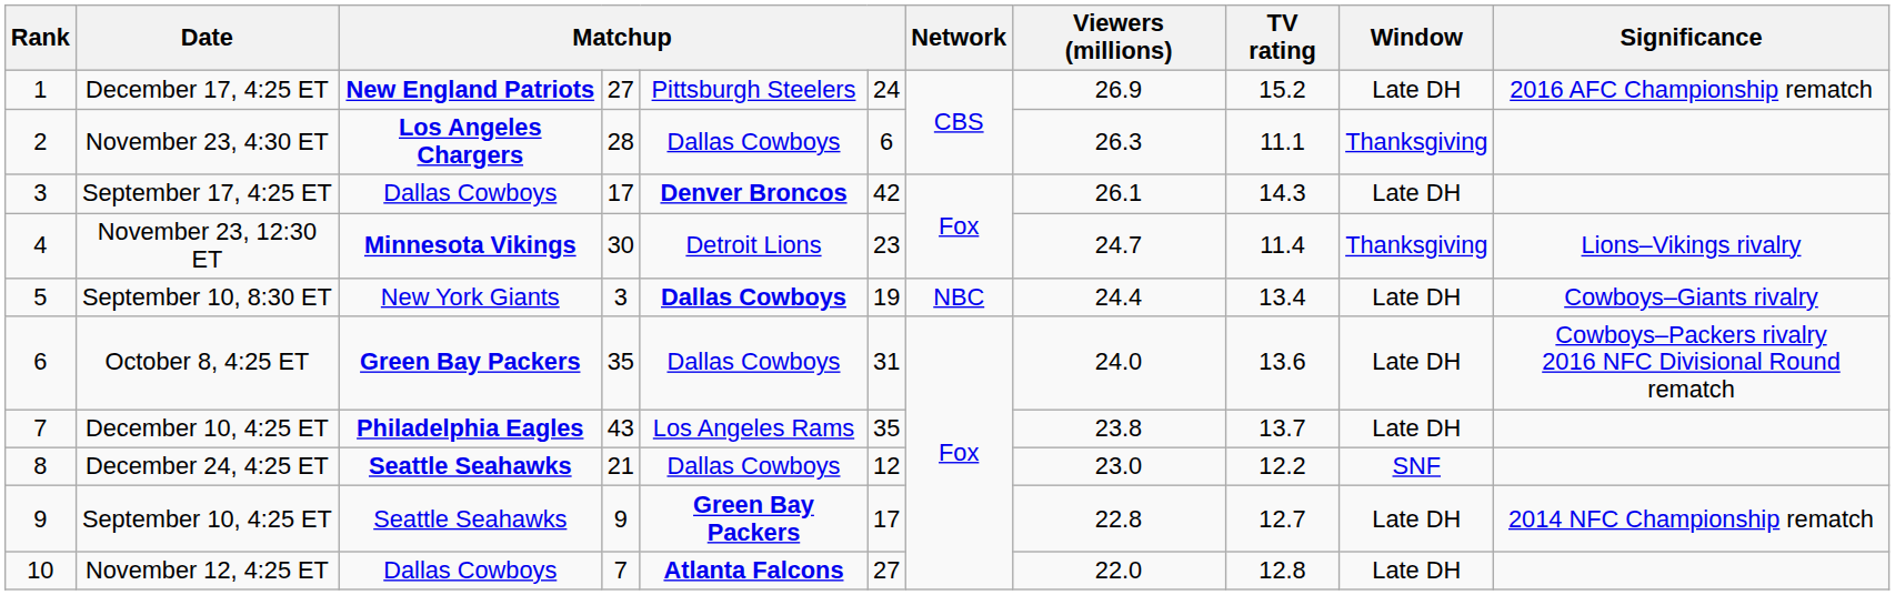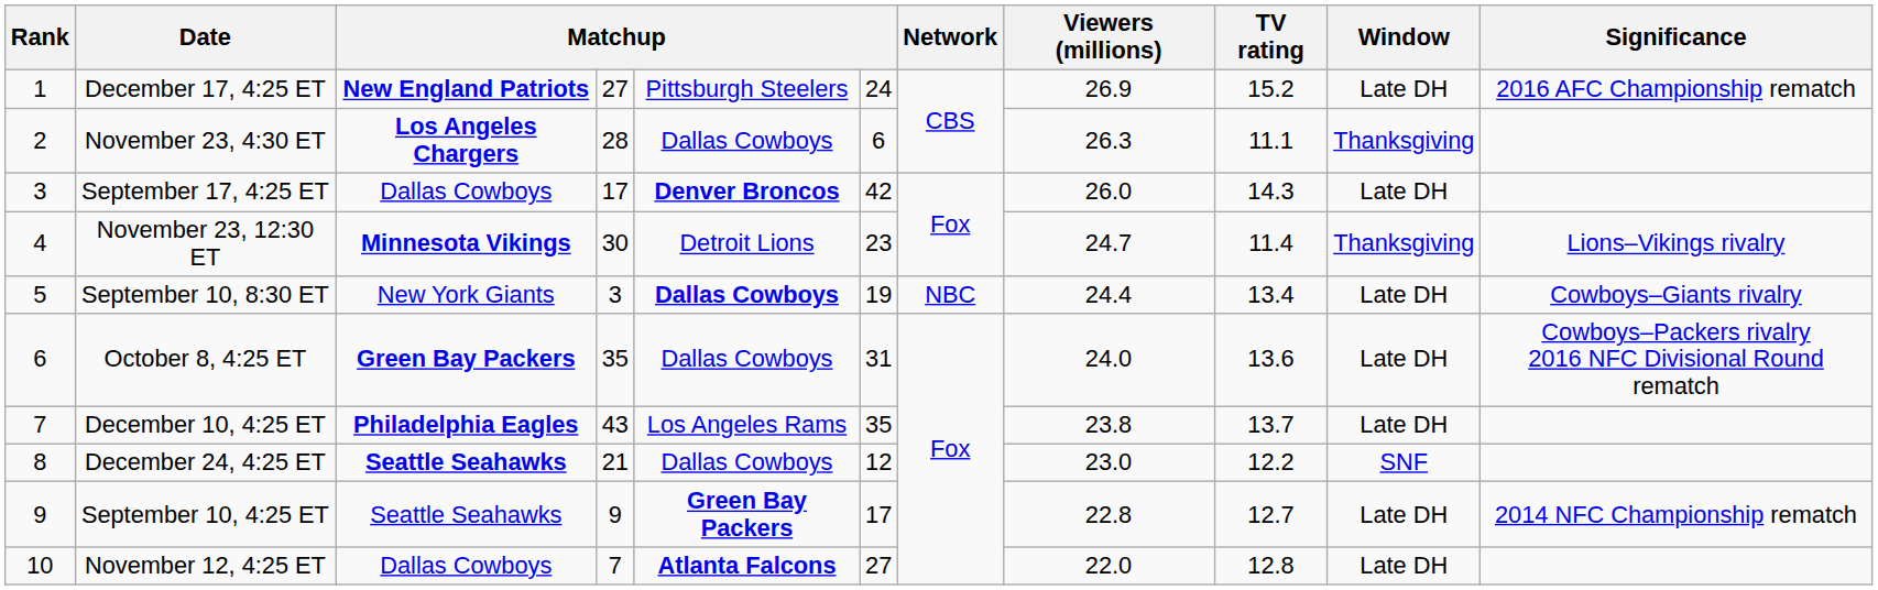 <table class="wikitable sortable" style="text-align:center;">
 <tr>
 <th>Rank</th>
 <th>Date</th>
 <th colspan=4 class="unsortable">Matchup</th>
 <th>Network</th>
 <th>Viewers (millions)</th>
 <th>TV rating </th>
 <th class="unsortable">Window</th>
 <th class="unsortable">Significance</th>
 </tr>
 <tr>
 <td>1</td>
 <td>December 17, 4:25 ET</td>
 <td><strong><a href='#'>New England Patriots</a></strong></td>
 <td>27</td>
 <td><a href='#'>Pittsburgh Steelers</a></td>
 <td>24</td>
 <td rowspan=2><a href='#'>CBS</a></td>
 <td>26.9</td>
 <td>15.2</td>
 <td>Late DH</td>
 <td><a href='#'>2016 AFC Championship</a> rematch</td>
 </tr>
 <tr>
 <td>2</td>
 <td>November 23, 4:30 ET</td>
 <td><strong><a href='#'>Los Angeles Chargers</a></strong></td>
 <td>28</td>
 <td><a href='#'>Dallas Cowboys</a></td>
 <td>6</td>
 <td>26.3</td>
 <td>11.1</td>
 <td><a href='#'>Thanksgiving</a></td>
 <td></td>
 </tr>
 <tr>
 <td>3</td>
 <td>September 17, 4:25 ET</td>
 <td><a href='#'>Dallas Cowboys</a></td>
 <td>17</td>
 <td><strong><a href='#'>Denver Broncos</a></strong></td>
 <td>42</td>
 <td rowspan=2><a href='#'>Fox</a></td>
-<td>26.1</td>
+<td>26.0</td>
 <td>14.3</td>
 <td>Late DH</td>
 <td></td>
 </tr>
 <tr>
 <td>4</td>
 <td>November 23, 12:30 ET</td>
 <td><strong><a href='#'>Minnesota Vikings</a></strong></td>
 <td>30</td>
 <td><a href='#'>Detroit Lions</a></td>
 <td>23</td>
 <td>24.7</td>
 <td>11.4</td>
 <td><a href='#'>Thanksgiving</a></td>
 <td><a href='#'>Lions–Vikings rivalry</a></td>
 </tr>
 <tr>
 <td>5</td>
 <td>September 10, 8:30 ET</td>
 <td><a href='#'>New York Giants</a></td>
 <td>3</td>
 <td><strong><a href='#'>Dallas Cowboys</a></strong></td>
 <td>19</td>
 <td><a href='#'>NBC</a></td>
 <td>24.4</td>
 <td>13.4</td>
 <td>Late DH</td>
 <td><a href='#'>Cowboys–Giants rivalry</a></td>
 </tr>
 <tr>
 <td>6</td>
 <td>October 8, 4:25 ET</td>
 <td><strong><a href='#'>Green Bay Packers</a></strong></td>
 <td>35</td>
 <td><a href='#'>Dallas Cowboys</a></td>
 <td>31</td>
 <td rowspan=5><a href='#'>Fox</a></td>
 <td>24.0</td>
 <td>13.6</td>
 <td>Late DH</td>
 <td><a href='#'>Cowboys–Packers rivalry</a><br><a href='#'>2016 NFC Divisional Round</a> rematch</td>
 </tr>
 <tr>
 <td>7</td>
 <td>December 10, 4:25 ET</td>
 <td><strong><a href='#'>Philadelphia Eagles</a></strong></td>
 <td>43</td>
 <td><a href='#'>Los Angeles Rams</a></td>
 <td>35</td>
 <td>23.8</td>
 <td>13.7</td>
 <td>Late DH</td>
 <td></td>
 </tr>
 <tr>
 <td>8</td>
 <td>December 24, 4:25 ET</td>
 <td><strong><a href='#'>Seattle Seahawks</a></strong></td>
 <td>21</td>
 <td><a href='#'>Dallas Cowboys</a></td>
 <td>12</td>
 <td>23.0</td>
 <td>12.2</td>
 <td><a href='#'>SNF</a></td>
 <td></td>
 </tr>
 <tr>
 <td>9</td>
 <td>September 10, 4:25 ET</td>
 <td><a href='#'>Seattle Seahawks</a></td>
 <td>9</td>
 <td><strong><a href='#'>Green Bay Packers</a></strong></td>
 <td>17</td>
 <td>22.8</td>
 <td>12.7</td>
 <td>Late DH</td>
 <td><a href='#'>2014 NFC Championship</a> rematch</td>
 </tr>
 <tr>
 <td>10</td>
 <td>November 12, 4:25 ET</td>
 <td><a href='#'>Dallas Cowboys</a></td>
 <td>7</td>
 <td><strong><a href='#'>Atlanta Falcons</a></strong></td>
 <td>27</td>
 <td>22.0</td>
 <td>12.8</td>
 <td>Late DH</td>
 <td></td>
 </tr>
 </table>
